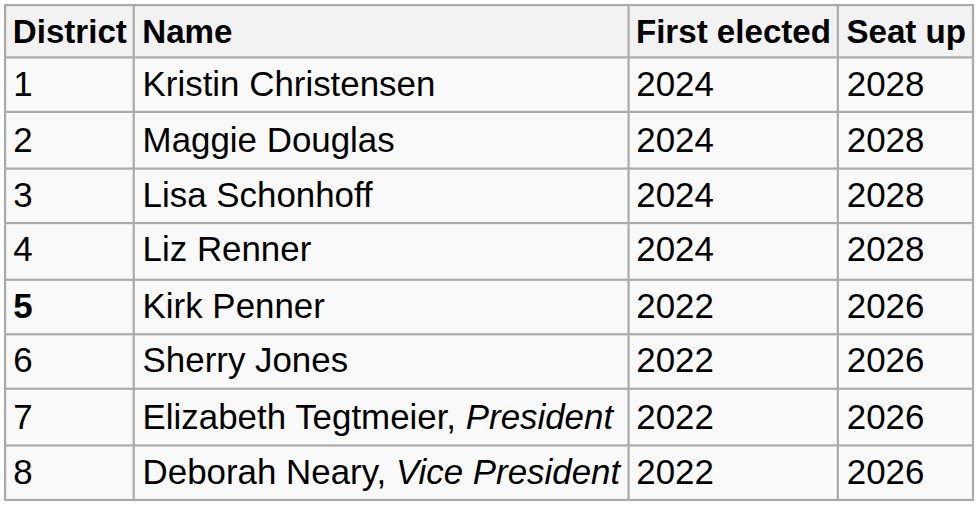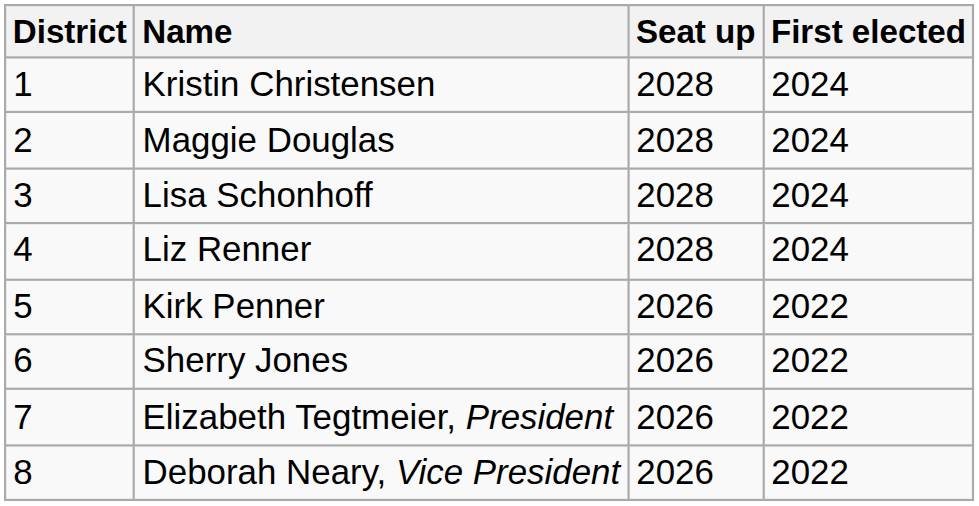 <table class="wikitable sortable" style="text-align:left; ">
 <tr>
 <th scope="col" style="text-align:left; font-size:95%;">District</th>
 <th scope="col" style="text-align:left; font-size:95%;">Name</th>
+<th scope="col" style="text-align:left; font-size:95%;">Seat up</th>
 <th scope="col" style="text-align:left; font-size:95%;">First elected</th>
-<th scope="col" style="text-align:left; font-size:95%;">Seat up</th>
 </tr>
 <tr>
 <td>1</td>
 <td>Kristin Christensen</td>
+<td>2028</td>
 <td>2024</td>
-<td>2028</td>
 </tr>
 <tr>
 <td>2</td>
 <td>Maggie Douglas</td>
+<td>2028</td>
 <td>2024</td>
-<td>2028</td>
 </tr>
 <tr>
 <td>3</td>
 <td>Lisa Schonhoff</td>
+<td>2028</td>
 <td>2024</td>
-<td>2028</td>
 </tr>
 <tr>
 <td>4</td>
 <td>Liz Renner</td>
+<td>2028</td>
 <td>2024</td>
-<td>2028</td>
 </tr>
 <tr>
-<td><strong>5</strong></td>
+<td>5</td>
 <td>Kirk Penner</td>
+<td>2026</td>
 <td>2022</td>
-<td>2026</td>
 </tr>
 <tr>
 <td>6</td>
 <td>Sherry Jones</td>
+<td>2026</td>
 <td>2022</td>
-<td>2026</td>
 </tr>
 <tr>
 <td>7</td>
 <td>Elizabeth Tegtmeier, <em>President</em></td>
+<td>2026</td>
 <td>2022</td>
-<td>2026</td>
 </tr>
 <tr>
 <td>8</td>
 <td>Deborah Neary, <em>Vice President</em></td>
+<td>2026</td>
 <td>2022</td>
-<td>2026</td>
 </tr>
 </table>
